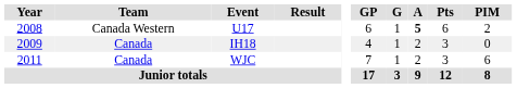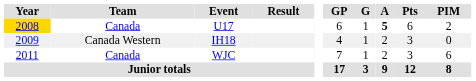 <table border="0" cellpadding="1" cellspacing="0" style="text-align:center; width:40em">
 <tr ALIGN="center" bgcolor="#e0e0e0">
 <th>Year</th>
 <th>Team</th>
 <th>Event</th>
 <th>Result</th>
 <th rowspan="99" bgcolor="#ffffff"> </th>
 <th>GP</th>
 <th>G</th>
 <th>A</th>
 <th>Pts</th>
 <th>PIM</th>
 </tr>
 <tr>
-<td><a href='#'>2008</a></td>
-<td>Canada Western</td>
+<td style="background: gold;"><a href='#'>2008</a></td>
+<td><a href='#'>Canada</a></td>
 <td><a href='#'>U17</a></td>
 <td></td>
 <td>6</td>
 <td>1</td>
 <td><strong>5</strong></td>
 <td>6</td>
 <td>2</td>
 </tr>
 <tr bgcolor="#f0f0f0">
 <td><a href='#'>2009</a></td>
-<td><a href='#'>Canada</a></td>
+<td>Canada Western</td>
 <td><a href='#'>IH18</a></td>
 <td></td>
 <td>4</td>
 <td>1</td>
 <td>2</td>
 <td>3</td>
 <td>0</td>
 </tr>
 <tr>
 <td><a href='#'>2011</a></td>
 <td><a href='#'>Canada</a></td>
 <td><a href='#'>WJC</a></td>
 <td></td>
 <td>7</td>
 <td>1</td>
 <td>2</td>
 <td>3</td>
 <td>6</td>
 </tr>
 <tr bgcolor="#e0e0e0">
 <th colspan="4">Junior totals</th>
 <th>17</th>
 <th>3</th>
 <th>9</th>
 <th>12</th>
 <th>8</th>
 </tr>
 </table>
